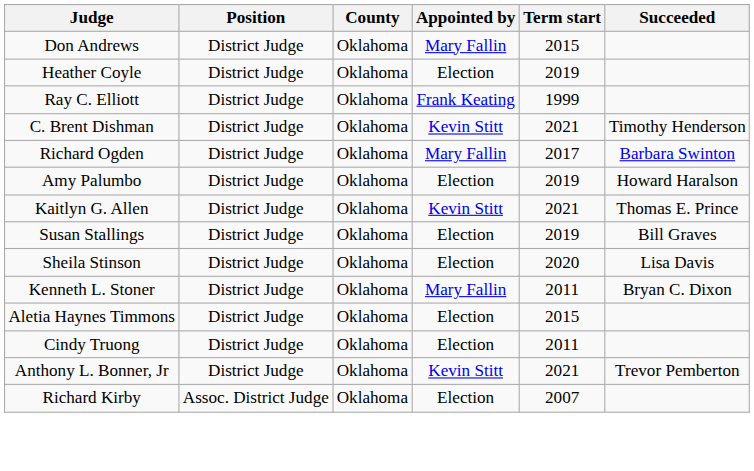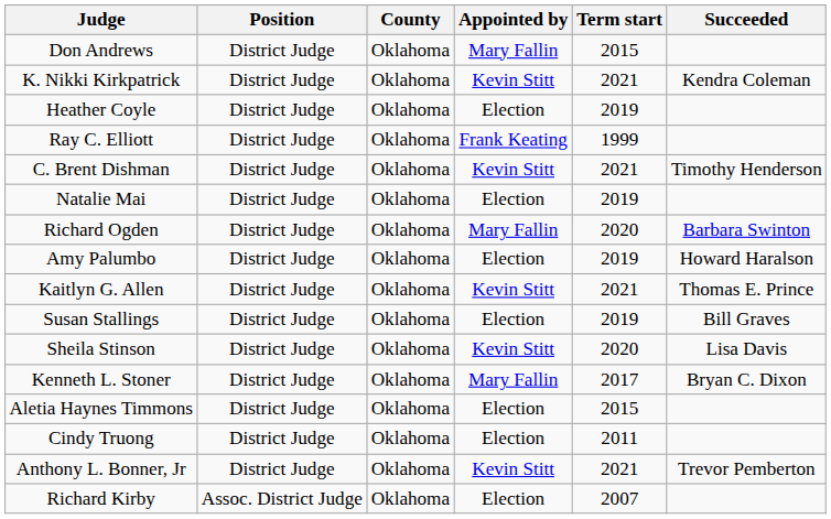 <table class="wikitable sortable" style="text-align:center">
 <tr>
 <th>Judge</th>
 <th>Position</th>
 <th>County</th>
 <th>Appointed by</th>
 <th>Term start</th>
 <th>Succeeded</th>
 </tr>
 <tr>
 <td>Don Andrews</td>
 <td>District Judge</td>
 <td>Oklahoma</td>
 <td><a href='#'>Mary Fallin</a></td>
 <td>2015</td>
 <td></td>
+</tr>
+<tr>
+<td>K. Nikki Kirkpatrick</td>
+<td>District Judge</td>
+<td>Oklahoma</td>
+<td><a href='#'>Kevin Stitt</a></td>
+<td>2021</td>
+<td>Kendra Coleman</td>
 </tr>
 <tr>
 <td>Heather Coyle</td>
 <td>District Judge</td>
 <td>Oklahoma</td>
 <td>Election</td>
 <td>2019</td>
 <td></td>
 </tr>
 <tr>
 <td>Ray C. Elliott</td>
 <td>District Judge</td>
 <td>Oklahoma</td>
 <td><a href='#'>Frank Keating</a></td>
 <td>1999</td>
 <td></td>
 </tr>
 <tr>
 <td>C. Brent Dishman</td>
 <td>District Judge</td>
 <td>Oklahoma</td>
 <td><a href='#'>Kevin Stitt</a></td>
 <td>2021</td>
 <td>Timothy Henderson</td>
 </tr>
 <tr>
+<td>Natalie Mai</td>
+<td>District Judge</td>
+<td>Oklahoma</td>
+<td>Election</td>
+<td>2019</td>
+<td></td>
+</tr>
+<tr>
 <td>Richard Ogden</td>
 <td>District Judge</td>
 <td>Oklahoma</td>
 <td><a href='#'>Mary Fallin</a></td>
-<td>2017</td>
+<td>2020</td>
 <td><a href='#'>Barbara Swinton</a></td>
 </tr>
 <tr>
 <td>Amy Palumbo</td>
 <td>District Judge</td>
 <td>Oklahoma</td>
 <td>Election</td>
 <td>2019</td>
 <td>Howard Haralson</td>
 </tr>
 <tr>
 <td>Kaitlyn G. Allen</td>
 <td>District Judge</td>
 <td>Oklahoma</td>
 <td><a href='#'>Kevin Stitt</a></td>
 <td>2021</td>
 <td>Thomas E. Prince</td>
 </tr>
 <tr>
 <td>Susan Stallings</td>
 <td>District Judge</td>
 <td>Oklahoma</td>
 <td>Election</td>
 <td>2019</td>
 <td>Bill Graves</td>
 </tr>
 <tr>
 <td>Sheila Stinson</td>
 <td>District Judge</td>
 <td>Oklahoma</td>
-<td>Election</td>
+<td><a href='#'>Kevin Stitt</a></td>
 <td>2020</td>
 <td>Lisa Davis</td>
 </tr>
 <tr>
 <td>Kenneth L. Stoner</td>
 <td>District Judge</td>
 <td>Oklahoma</td>
 <td><a href='#'>Mary Fallin</a></td>
-<td>2011</td>
+<td>2017</td>
 <td>Bryan C. Dixon</td>
 </tr>
 <tr>
 <td>Aletia Haynes Timmons</td>
 <td>District Judge</td>
 <td>Oklahoma</td>
 <td>Election</td>
 <td>2015</td>
 <td></td>
 </tr>
 <tr>
 <td>Cindy Truong</td>
 <td>District Judge</td>
 <td>Oklahoma</td>
 <td>Election</td>
 <td>2011</td>
 <td></td>
 </tr>
 <tr>
 <td>Anthony L. Bonner, Jr</td>
 <td>District Judge</td>
 <td>Oklahoma</td>
 <td><a href='#'>Kevin Stitt</a></td>
 <td>2021</td>
 <td>Trevor Pemberton</td>
 </tr>
 <tr>
 <td>Richard Kirby</td>
 <td>Assoc. District Judge</td>
 <td>Oklahoma</td>
 <td>Election</td>
 <td>2007</td>
 <td></td>
 </tr>
 </table>
